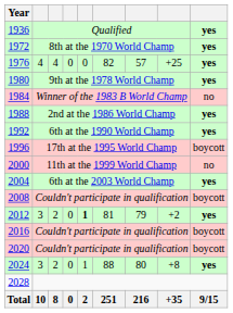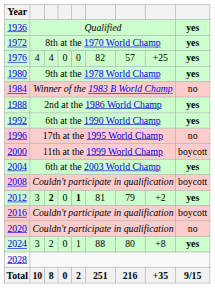 <table class="wikitable" style="text-align: center;">
 <tr>
 <th>Year</th>
 <th width="15"></th>
 <th width="15"></th>
 <th width="15"></th>
 <th width="15"></th>
 <th></th>
 <th></th>
 <th></th>
 <th></th>
 </tr>
 <tr style="background:#ccffcc;">
 <td> <a href='#'>1936</a></td>
 <td colspan="7"><em>Qualified</em></td>
 <td><strong>yes</strong></td>
 </tr>
 <tr style="background:#ccffcc;">
 <td> <a href='#'>1972</a></td>
 <td colspan="7">8th at the <a href='#'>1970 World Champ</a></td>
 <td><strong>yes</strong></td>
 </tr>
 <tr style="background:#ccffcc;">
 <td> <a href='#'>1976</a></td>
 <td>4</td>
 <td>4</td>
 <td>0</td>
 <td>0</td>
 <td>82</td>
 <td>57</td>
 <td>+25</td>
 <td><strong>yes</strong></td>
 </tr>
 <tr style="background:#ccffcc;">
 <td> <a href='#'>1980</a></td>
 <td colspan="7">9th at the <a href='#'>1978 World Champ</a></td>
 <td><strong>yes</strong></td>
 </tr>
 <tr style="background:#ffcccc;">
 <td> <a href='#'>1984</a></td>
 <td colspan="7"><em>Winner of the <a href='#'>1983 B World Champ</a></em></td>
 <td>no</td>
 </tr>
 <tr style="background:#ccffcc;">
 <td> <a href='#'>1988</a></td>
 <td colspan="7">2nd at the <a href='#'>1986 World Champ</a></td>
 <td><strong>yes</strong></td>
 </tr>
 <tr style="background:#ccffcc;">
 <td> <a href='#'>1992</a></td>
 <td colspan="7">6th at the <a href='#'>1990 World Champ</a></td>
 <td><strong>yes</strong></td>
 </tr>
 <tr style="background:#ffcccc;">
 <td> <a href='#'>1996</a></td>
 <td colspan="7">17th at the <a href='#'>1995 World Champ</a></td>
-<td>boycott</td>
+<td>no</td>
 </tr>
 <tr style="background:#ffcccc;">
 <td> <a href='#'>2000</a></td>
 <td colspan="7">11th at the <a href='#'>1999 World Champ</a></td>
-<td>no</td>
+<td>boycott</td>
 </tr>
 <tr style="background:#ccffcc;">
 <td> <a href='#'>2004</a></td>
 <td colspan="7">6th at the <a href='#'>2003 World Champ</a></td>
 <td><strong>yes</strong></td>
 </tr>
 <tr style="background:#ffcccc;">
 <td> <a href='#'>2008</a></td>
 <td colspan="7"><em>Couldn't participate in qualification</em></td>
 <td>boycott</td>
 </tr>
 <tr style="background:#ccffcc;">
 <td> <a href='#'>2012</a></td>
 <td>3</td>
-<td>2</td>
+<td><strong>2</strong></td>
 <td>0</td>
 <td><strong>1</strong></td>
 <td>81</td>
 <td>79</td>
 <td>+2</td>
 <td><strong>yes</strong></td>
 </tr>
 <tr style="background:#ffcccc;">
 <td> <a href='#'>2016</a></td>
 <td colspan="7"><em>Couldn't participate in qualification</em></td>
 <td>boycott</td>
 </tr>
 <tr style="background:#ffcccc;">
 <td> <a href='#'>2020</a></td>
 <td colspan="7"><em>Couldn't participate in qualification</em></td>
-<td>boycott</td>
+<td>no</td>
 </tr>
 <tr style="background:#ccffcc;">
 <td> <a href='#'>2024</a></td>
 <td>3</td>
 <td>2</td>
 <td>0</td>
 <td>1</td>
 <td>88</td>
 <td>80</td>
 <td>+8</td>
 <td><strong>yes</strong></td>
 </tr>
 <tr>
 <td> <a href='#'>2028</a></td>
 </tr>
 <tr>
 <th>Total</th>
 <th>10</th>
 <th>8</th>
 <th>0</th>
 <th>2</th>
 <th>251</th>
 <th>216</th>
 <th>+35</th>
 <th>9/15</th>
 </tr>
 </table>
